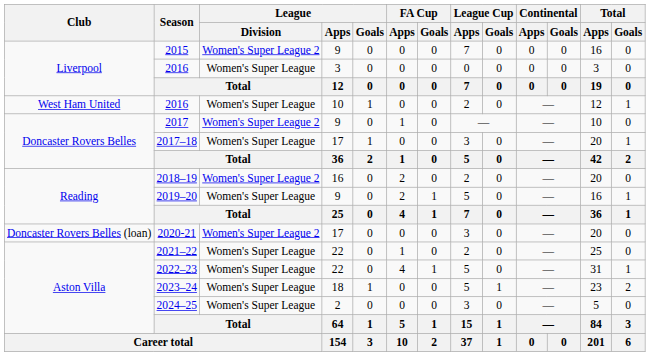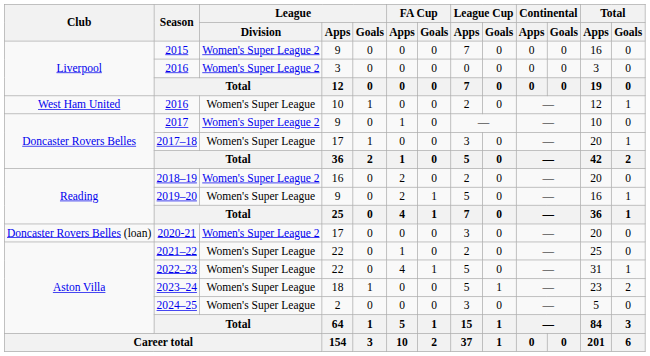 <table class="wikitable" style="text-align:center">
 <tr>
 <th rowspan="2">Club</th>
 <th rowspan="2">Season</th>
 <th colspan="3">League</th>
 <th colspan="2">FA Cup</th>
 <th colspan="2">League Cup</th>
 <th colspan="2">Continental</th>
 <th colspan="2">Total</th>
 </tr>
 <tr>
 <th>Division</th>
 <th>Apps</th>
 <th>Goals</th>
 <th>Apps</th>
 <th>Goals</th>
 <th>Apps</th>
 <th>Goals</th>
 <th>Apps</th>
 <th>Goals</th>
 <th>Apps</th>
 <th>Goals</th>
 </tr>
 <tr>
 <td rowspan="3"><a href='#'>Liverpool</a></td>
 <td><a href='#'>2015</a></td>
 <td><a href='#'>Women's Super League 2</a></td>
 <td>9</td>
 <td>0</td>
 <td>0</td>
 <td>0</td>
 <td>7</td>
 <td>0</td>
 <td>0</td>
 <td>0</td>
 <td>16</td>
 <td>0</td>
 </tr>
 <tr>
 <td><a href='#'>2016</a></td>
-<td>Women's Super League</td>
+<td><a href='#'>Women's Super League 2</a></td>
 <td>3</td>
 <td>0</td>
 <td>0</td>
 <td>0</td>
 <td>0</td>
 <td>0</td>
 <td>0</td>
 <td>0</td>
 <td>3</td>
 <td>0</td>
 </tr>
 <tr>
 <th colspan="2">Total</th>
 <th>12</th>
 <th>0</th>
 <th>0</th>
 <th>0</th>
 <th>7</th>
 <th>0</th>
 <th>0</th>
 <th>0</th>
 <th>19</th>
 <th>0</th>
 </tr>
 <tr>
 <td><a href='#'>West Ham United</a></td>
 <td><a href='#'>2016</a></td>
 <td>Women's Super League</td>
 <td>10</td>
 <td>1</td>
 <td>0</td>
 <td>0</td>
 <td>2</td>
 <td>0</td>
 <td colspan="2">—</td>
 <td>12</td>
 <td>1</td>
 </tr>
 <tr>
 <td rowspan="3"><a href='#'>Doncaster Rovers Belles</a></td>
 <td><a href='#'>2017</a></td>
 <td><a href='#'>Women's Super League 2</a></td>
 <td>9</td>
 <td>0</td>
 <td>1</td>
 <td>0</td>
 <td colspan="2">—</td>
 <td colspan="2">—</td>
 <td>10</td>
 <td>0</td>
 </tr>
 <tr>
 <td><a href='#'>2017–18</a></td>
 <td>Women's Super League</td>
 <td>17</td>
 <td>1</td>
 <td>0</td>
 <td>0</td>
 <td>3</td>
 <td>0</td>
 <td colspan="2">—</td>
 <td>20</td>
 <td>1</td>
 </tr>
 <tr>
 <th colspan="2">Total</th>
 <th>36</th>
 <th>2</th>
 <th>1</th>
 <th>0</th>
 <th>5</th>
 <th>0</th>
 <th colspan="2">—</th>
 <th>42</th>
 <th>2</th>
 </tr>
 <tr>
 <td rowspan="3"><a href='#'>Reading</a></td>
 <td><a href='#'>2018–19</a></td>
 <td><a href='#'>Women's Super League 2</a></td>
 <td>16</td>
 <td>0</td>
 <td>2</td>
 <td>0</td>
 <td>2</td>
 <td>0</td>
 <td colspan="2">—</td>
 <td>20</td>
 <td>0</td>
 </tr>
 <tr>
 <td><a href='#'>2019–20</a></td>
 <td>Women's Super League</td>
 <td>9</td>
 <td>0</td>
 <td>2</td>
 <td>1</td>
 <td>5</td>
 <td>0</td>
 <td colspan="2">—</td>
 <td>16</td>
 <td>1</td>
 </tr>
 <tr>
 <th colspan="2">Total</th>
 <th>25</th>
 <th>0</th>
 <th>4</th>
 <th>1</th>
 <th>7</th>
 <th>0</th>
 <th colspan="2">—</th>
 <th>36</th>
 <th>1</th>
 </tr>
 <tr>
 <td rowspan="1"><a href='#'>Doncaster Rovers Belles</a> (loan)</td>
 <td><a href='#'>2020-21</a></td>
 <td><a href='#'>Women's Super League 2</a></td>
 <td>17</td>
 <td>0</td>
 <td>0</td>
 <td>0</td>
 <td>3</td>
 <td>0</td>
 <td colspan="2">—</td>
 <td>20</td>
 <td>0</td>
 </tr>
 <tr>
 <td rowspan="5"><a href='#'>Aston Villa</a></td>
 <td><a href='#'>2021–22</a></td>
 <td>Women's Super League</td>
 <td>22</td>
 <td>0</td>
 <td>1</td>
 <td>0</td>
 <td>2</td>
 <td>0</td>
 <td colspan="2">—</td>
 <td>25</td>
 <td>0</td>
 </tr>
 <tr>
 <td><a href='#'>2022–23</a></td>
 <td>Women's Super League</td>
 <td>22</td>
 <td>0</td>
 <td>4</td>
 <td>1</td>
 <td>5</td>
 <td>0</td>
 <td colspan="2">—</td>
 <td>31</td>
 <td>1</td>
 </tr>
 <tr>
 <td><a href='#'>2023–24</a></td>
 <td>Women's Super League</td>
 <td>18</td>
 <td>1</td>
 <td>0</td>
 <td>0</td>
 <td>5</td>
 <td>1</td>
 <td colspan="2">—</td>
 <td>23</td>
 <td>2</td>
 </tr>
 <tr>
 <td><a href='#'>2024–25</a></td>
 <td>Women's Super League</td>
 <td>2</td>
 <td>0</td>
 <td>0</td>
 <td>0</td>
 <td>3</td>
 <td>0</td>
 <td colspan="2">—</td>
 <td>5</td>
 <td>0</td>
 </tr>
 <tr>
 <th colspan="2">Total</th>
 <th>64</th>
 <th>1</th>
 <th>5</th>
 <th>1</th>
 <th>15</th>
 <th>1</th>
 <th colspan="2">—</th>
 <th>84</th>
 <th>3</th>
 </tr>
 <tr>
 <th colspan="3">Career total</th>
 <th>154</th>
 <th>3</th>
 <th>10</th>
 <th>2</th>
 <th>37</th>
 <th>1</th>
 <th>0</th>
 <th>0</th>
 <th>201</th>
 <th>6</th>
 </tr>
 </table>
